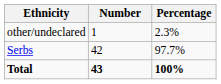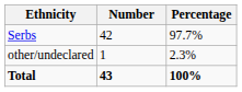 <table class="wikitable">
 <tr>
 <th width="100px">Ethnicity</th>
 <th width="80px">Number</th>
 <th width="80px">Percentage</th>
 </tr>
 <tr>
+<td><a href='#'>Serbs</a></td>
+<td>42</td>
+<td>97.7%</td>
+</tr>
+<tr>
 <td>other/undeclared</td>
 <td>1</td>
 <td>2.3%</td>
-</tr>
-<tr>
-<td><a href='#'>Serbs</a></td>
-<td>42</td>
-<td>97.7%</td>
 </tr>
 <tr>
 <td><strong>Total</strong></td>
 <td><strong>43</strong></td>
 <td><strong>100%</strong></td>
 </tr>
 </table>
